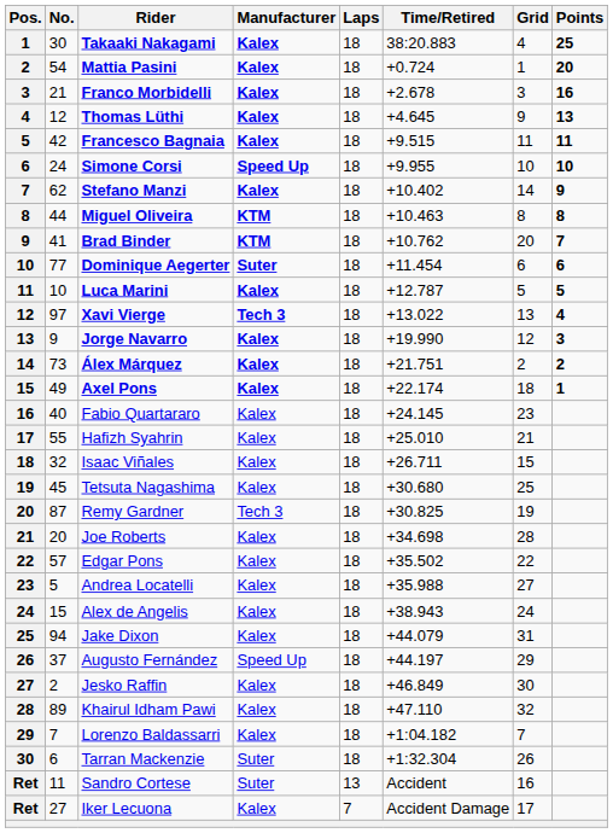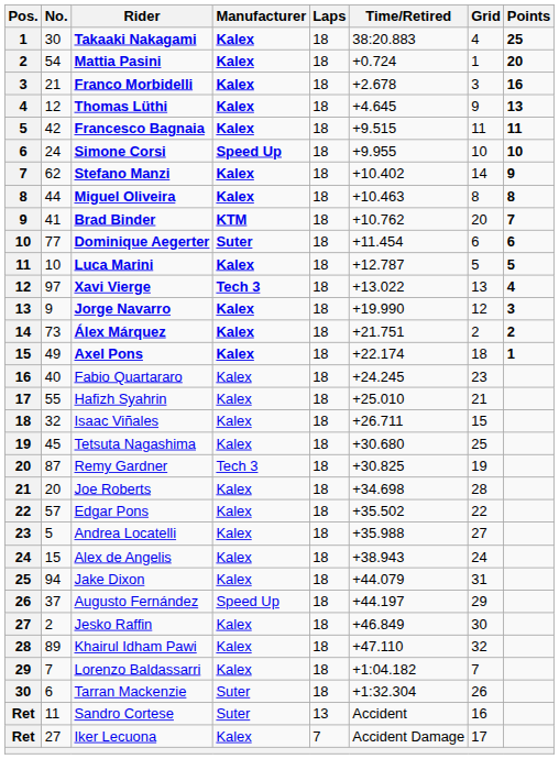 <table class="wikitable" style="font-size: 95%;">
 <tr>
 <th>Pos.</th>
 <th>No.</th>
 <th>Rider</th>
 <th>Manufacturer</th>
 <th>Laps</th>
 <th>Time/Retired</th>
 <th>Grid</th>
 <th>Points</th>
 </tr>
 <tr>
 <th>1</th>
 <td>30</td>
 <td> <strong><a href='#'>Takaaki Nakagami</a></strong></td>
 <td><strong><a href='#'>Kalex</a></strong></td>
 <td>18</td>
 <td>38:20.883</td>
 <td>4</td>
 <td><strong>25</strong></td>
 </tr>
 <tr>
 <th>2</th>
 <td>54</td>
 <td> <strong><a href='#'>Mattia Pasini</a></strong></td>
 <td><strong><a href='#'>Kalex</a></strong></td>
 <td>18</td>
 <td>+0.724</td>
 <td>1</td>
 <td><strong>20</strong></td>
 </tr>
 <tr>
 <th>3</th>
 <td>21</td>
 <td> <strong><a href='#'>Franco Morbidelli</a></strong></td>
 <td><strong><a href='#'>Kalex</a></strong></td>
 <td>18</td>
 <td>+2.678</td>
 <td>3</td>
 <td><strong>16</strong></td>
 </tr>
 <tr>
 <th>4</th>
 <td>12</td>
 <td> <strong><a href='#'>Thomas Lüthi</a></strong></td>
 <td><strong><a href='#'>Kalex</a></strong></td>
 <td>18</td>
 <td>+4.645</td>
 <td>9</td>
 <td><strong>13</strong></td>
 </tr>
 <tr>
 <th>5</th>
 <td>42</td>
 <td> <strong><a href='#'>Francesco Bagnaia</a></strong></td>
 <td><strong><a href='#'>Kalex</a></strong></td>
 <td>18</td>
 <td>+9.515</td>
 <td>11</td>
 <td><strong>11</strong></td>
 </tr>
 <tr>
 <th>6</th>
 <td>24</td>
 <td> <strong><a href='#'>Simone Corsi</a></strong></td>
 <td><strong><a href='#'>Speed Up</a></strong></td>
 <td>18</td>
 <td>+9.955</td>
 <td>10</td>
 <td><strong>10</strong></td>
 </tr>
 <tr>
 <th>7</th>
 <td>62</td>
 <td> <strong><a href='#'>Stefano Manzi</a></strong></td>
 <td><strong><a href='#'>Kalex</a></strong></td>
 <td>18</td>
 <td>+10.402</td>
 <td>14</td>
 <td><strong>9</strong></td>
 </tr>
 <tr>
 <th>8</th>
 <td>44</td>
 <td> <strong><a href='#'>Miguel Oliveira</a></strong></td>
-<td><strong><a href='#'>KTM</a></strong></td>
+<td><strong><a href='#'>Kalex</a></strong></td>
 <td>18</td>
 <td>+10.463</td>
 <td>8</td>
 <td><strong>8</strong></td>
 </tr>
 <tr>
 <th>9</th>
 <td>41</td>
 <td> <strong><a href='#'>Brad Binder</a></strong></td>
 <td><strong><a href='#'>KTM</a></strong></td>
 <td>18</td>
 <td>+10.762</td>
 <td>20</td>
 <td><strong>7</strong></td>
 </tr>
 <tr>
 <th>10</th>
 <td>77</td>
 <td> <strong><a href='#'>Dominique Aegerter</a></strong></td>
 <td><strong><a href='#'>Suter</a></strong></td>
 <td>18</td>
 <td>+11.454</td>
 <td>6</td>
 <td><strong>6</strong></td>
 </tr>
 <tr>
 <th>11</th>
 <td>10</td>
 <td> <strong><a href='#'>Luca Marini</a></strong></td>
 <td><strong><a href='#'>Kalex</a></strong></td>
 <td>18</td>
 <td>+12.787</td>
 <td>5</td>
 <td><strong>5</strong></td>
 </tr>
 <tr>
 <th>12</th>
 <td>97</td>
 <td> <strong><a href='#'>Xavi Vierge</a></strong></td>
 <td><strong><a href='#'>Tech 3</a></strong></td>
 <td>18</td>
 <td>+13.022</td>
 <td>13</td>
 <td><strong>4</strong></td>
 </tr>
 <tr>
 <th>13</th>
 <td>9</td>
 <td> <strong><a href='#'>Jorge Navarro</a></strong></td>
 <td><strong><a href='#'>Kalex</a></strong></td>
 <td>18</td>
 <td>+19.990</td>
 <td>12</td>
 <td><strong>3</strong></td>
 </tr>
 <tr>
 <th>14</th>
 <td>73</td>
 <td> <strong><a href='#'>Álex Márquez</a></strong></td>
 <td><strong><a href='#'>Kalex</a></strong></td>
 <td>18</td>
 <td>+21.751</td>
 <td>2</td>
 <td><strong>2</strong></td>
 </tr>
 <tr>
 <th>15</th>
 <td>49</td>
 <td> <strong><a href='#'>Axel Pons</a></strong></td>
 <td><strong><a href='#'>Kalex</a></strong></td>
 <td>18</td>
 <td>+22.174</td>
 <td>18</td>
 <td><strong>1</strong></td>
 </tr>
 <tr>
 <th>16</th>
 <td>40</td>
 <td> <a href='#'>Fabio Quartararo</a></td>
 <td><a href='#'>Kalex</a></td>
 <td>18</td>
-<td>+24.145</td>
+<td>+24.245</td>
 <td>23</td>
 <td></td>
 </tr>
 <tr>
 <th>17</th>
 <td>55</td>
 <td> <a href='#'>Hafizh Syahrin</a></td>
 <td><a href='#'>Kalex</a></td>
 <td>18</td>
 <td>+25.010</td>
 <td>21</td>
 <td></td>
 </tr>
 <tr>
 <th>18</th>
 <td>32</td>
 <td> <a href='#'>Isaac Viñales</a></td>
 <td><a href='#'>Kalex</a></td>
 <td>18</td>
 <td>+26.711</td>
 <td>15</td>
 <td></td>
 </tr>
 <tr>
 <th>19</th>
 <td>45</td>
 <td> <a href='#'>Tetsuta Nagashima</a></td>
 <td><a href='#'>Kalex</a></td>
 <td>18</td>
 <td>+30.680</td>
 <td>25</td>
 <td></td>
 </tr>
 <tr>
 <th>20</th>
 <td>87</td>
 <td> <a href='#'>Remy Gardner</a></td>
 <td><a href='#'>Tech 3</a></td>
 <td>18</td>
 <td>+30.825</td>
 <td>19</td>
 <td></td>
 </tr>
 <tr>
 <th>21</th>
 <td>20</td>
 <td> <a href='#'>Joe Roberts</a></td>
 <td><a href='#'>Kalex</a></td>
 <td>18</td>
 <td>+34.698</td>
 <td>28</td>
 <td></td>
 </tr>
 <tr>
 <th>22</th>
 <td>57</td>
 <td> <a href='#'>Edgar Pons</a></td>
 <td><a href='#'>Kalex</a></td>
 <td>18</td>
 <td>+35.502</td>
 <td>22</td>
 <td></td>
 </tr>
 <tr>
 <th>23</th>
 <td>5</td>
 <td> <a href='#'>Andrea Locatelli</a></td>
 <td><a href='#'>Kalex</a></td>
 <td>18</td>
 <td>+35.988</td>
 <td>27</td>
 <td></td>
 </tr>
 <tr>
 <th>24</th>
 <td>15</td>
 <td> <a href='#'>Alex de Angelis</a></td>
 <td><a href='#'>Kalex</a></td>
 <td>18</td>
 <td>+38.943</td>
 <td>24</td>
 <td></td>
 </tr>
 <tr>
 <th>25</th>
 <td>94</td>
 <td> <a href='#'>Jake Dixon</a></td>
 <td><a href='#'>Kalex</a></td>
 <td>18</td>
 <td>+44.079</td>
 <td>31</td>
 <td></td>
 </tr>
 <tr>
 <th>26</th>
 <td>37</td>
 <td> <a href='#'>Augusto Fernández</a></td>
 <td><a href='#'>Speed Up</a></td>
 <td>18</td>
 <td>+44.197</td>
 <td>29</td>
 <td></td>
 </tr>
 <tr>
 <th>27</th>
 <td>2</td>
 <td> <a href='#'>Jesko Raffin</a></td>
 <td><a href='#'>Kalex</a></td>
 <td>18</td>
 <td>+46.849</td>
 <td>30</td>
 <td></td>
 </tr>
 <tr>
 <th>28</th>
 <td>89</td>
 <td> <a href='#'>Khairul Idham Pawi</a></td>
 <td><a href='#'>Kalex</a></td>
 <td>18</td>
 <td>+47.110</td>
 <td>32</td>
 <td></td>
 </tr>
 <tr>
 <th>29</th>
 <td>7</td>
 <td> <a href='#'>Lorenzo Baldassarri</a></td>
 <td><a href='#'>Kalex</a></td>
 <td>18</td>
 <td>+1:04.182</td>
 <td>7</td>
 <td></td>
 </tr>
 <tr>
 <th>30</th>
 <td>6</td>
 <td> <a href='#'>Tarran Mackenzie</a></td>
 <td><a href='#'>Suter</a></td>
 <td>18</td>
 <td>+1:32.304</td>
 <td>26</td>
 <td></td>
 </tr>
 <tr>
 <th>Ret</th>
 <td>11</td>
 <td> <a href='#'>Sandro Cortese</a></td>
 <td><a href='#'>Suter</a></td>
 <td>13</td>
 <td>Accident</td>
 <td>16</td>
 <td></td>
 </tr>
 <tr>
 <th>Ret</th>
 <td>27</td>
 <td> <a href='#'>Iker Lecuona</a></td>
 <td><a href='#'>Kalex</a></td>
 <td>7</td>
 <td>Accident Damage</td>
 <td>17</td>
 <td></td>
 </tr>
 <tr>
 <th colspan=8></th>
 </tr>
 </table>
